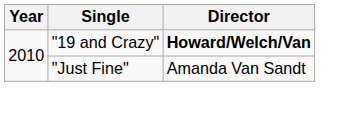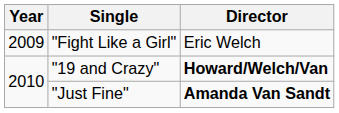 <table class="wikitable">
 <tr>
 <th>Year</th>
 <th>Single</th>
 <th>Director</th>
+</tr>
+<tr>
+<td>2009</td>
+<td>"Fight Like a Girl"</td>
+<td>Eric Welch</td>
 </tr>
 <tr>
 <td rowspan="2">2010</td>
 <td>"19 and Crazy"</td>
 <td><strong>Howard/Welch/Van</strong></td>
 </tr>
 <tr>
 <td>"Just Fine"</td>
-<td>Amanda Van Sandt</td>
+<td><strong>Amanda Van Sandt</strong></td>
 </tr>
 </table>
